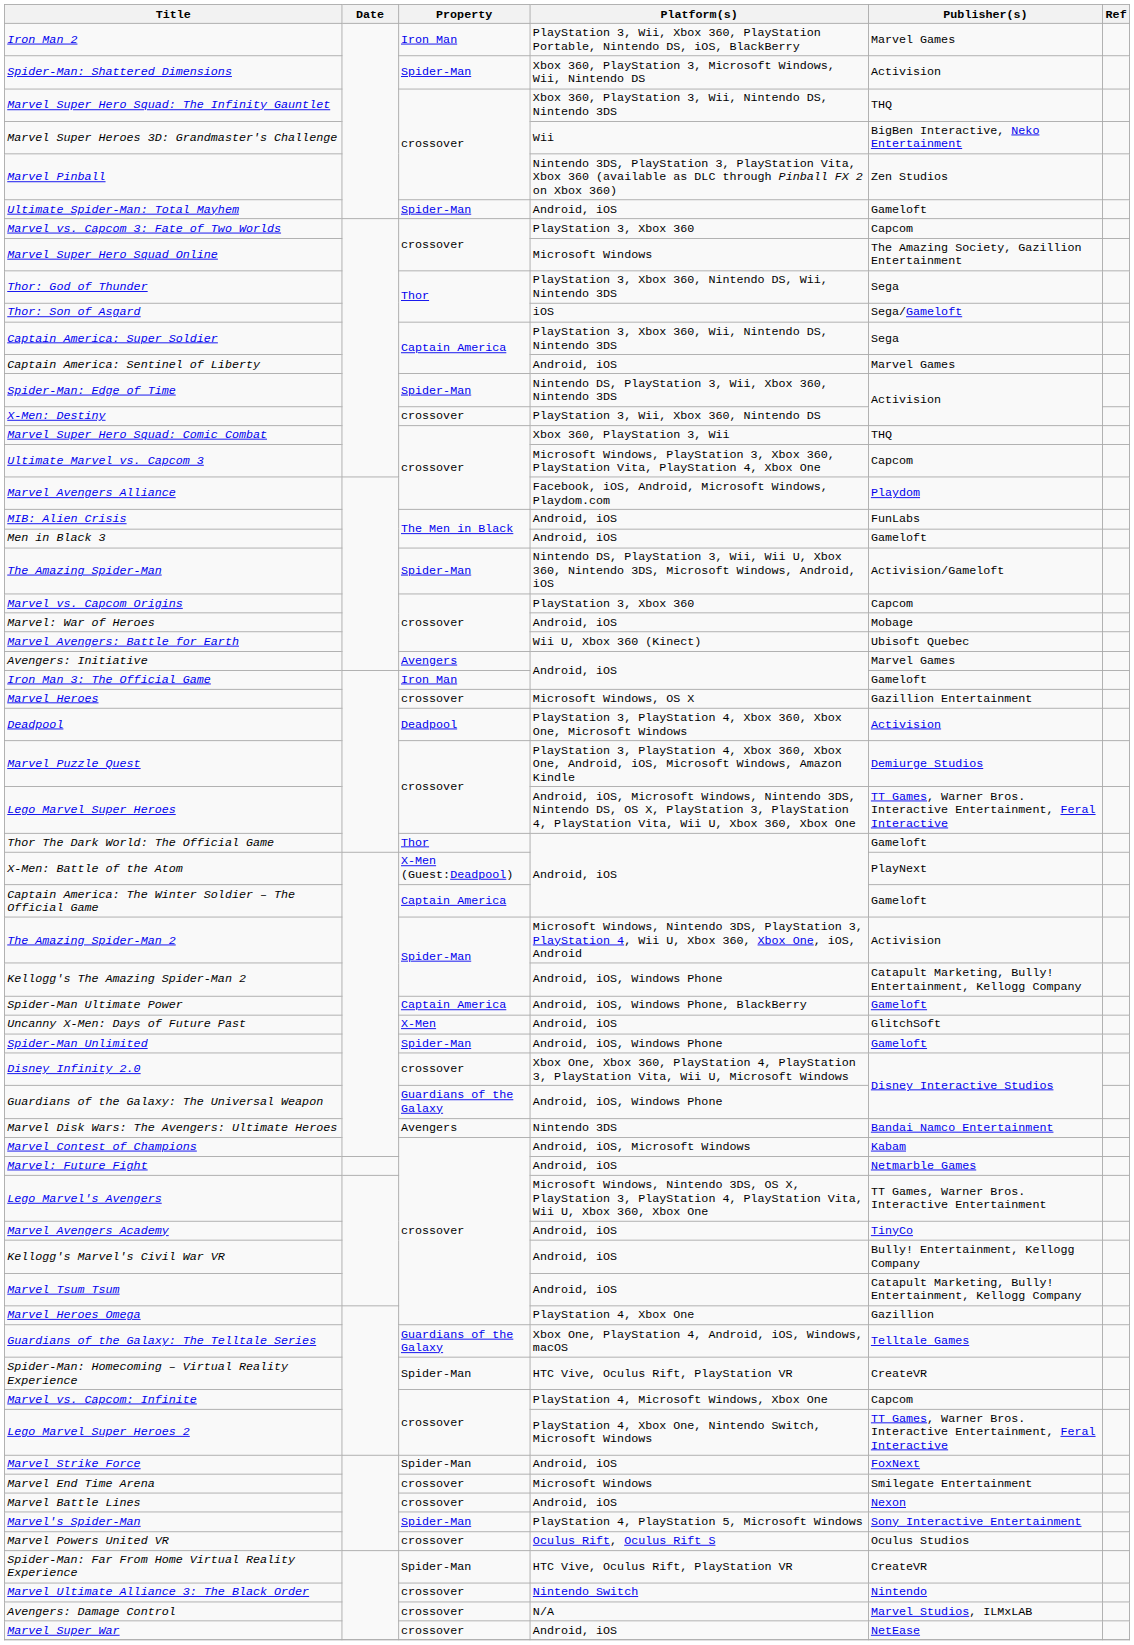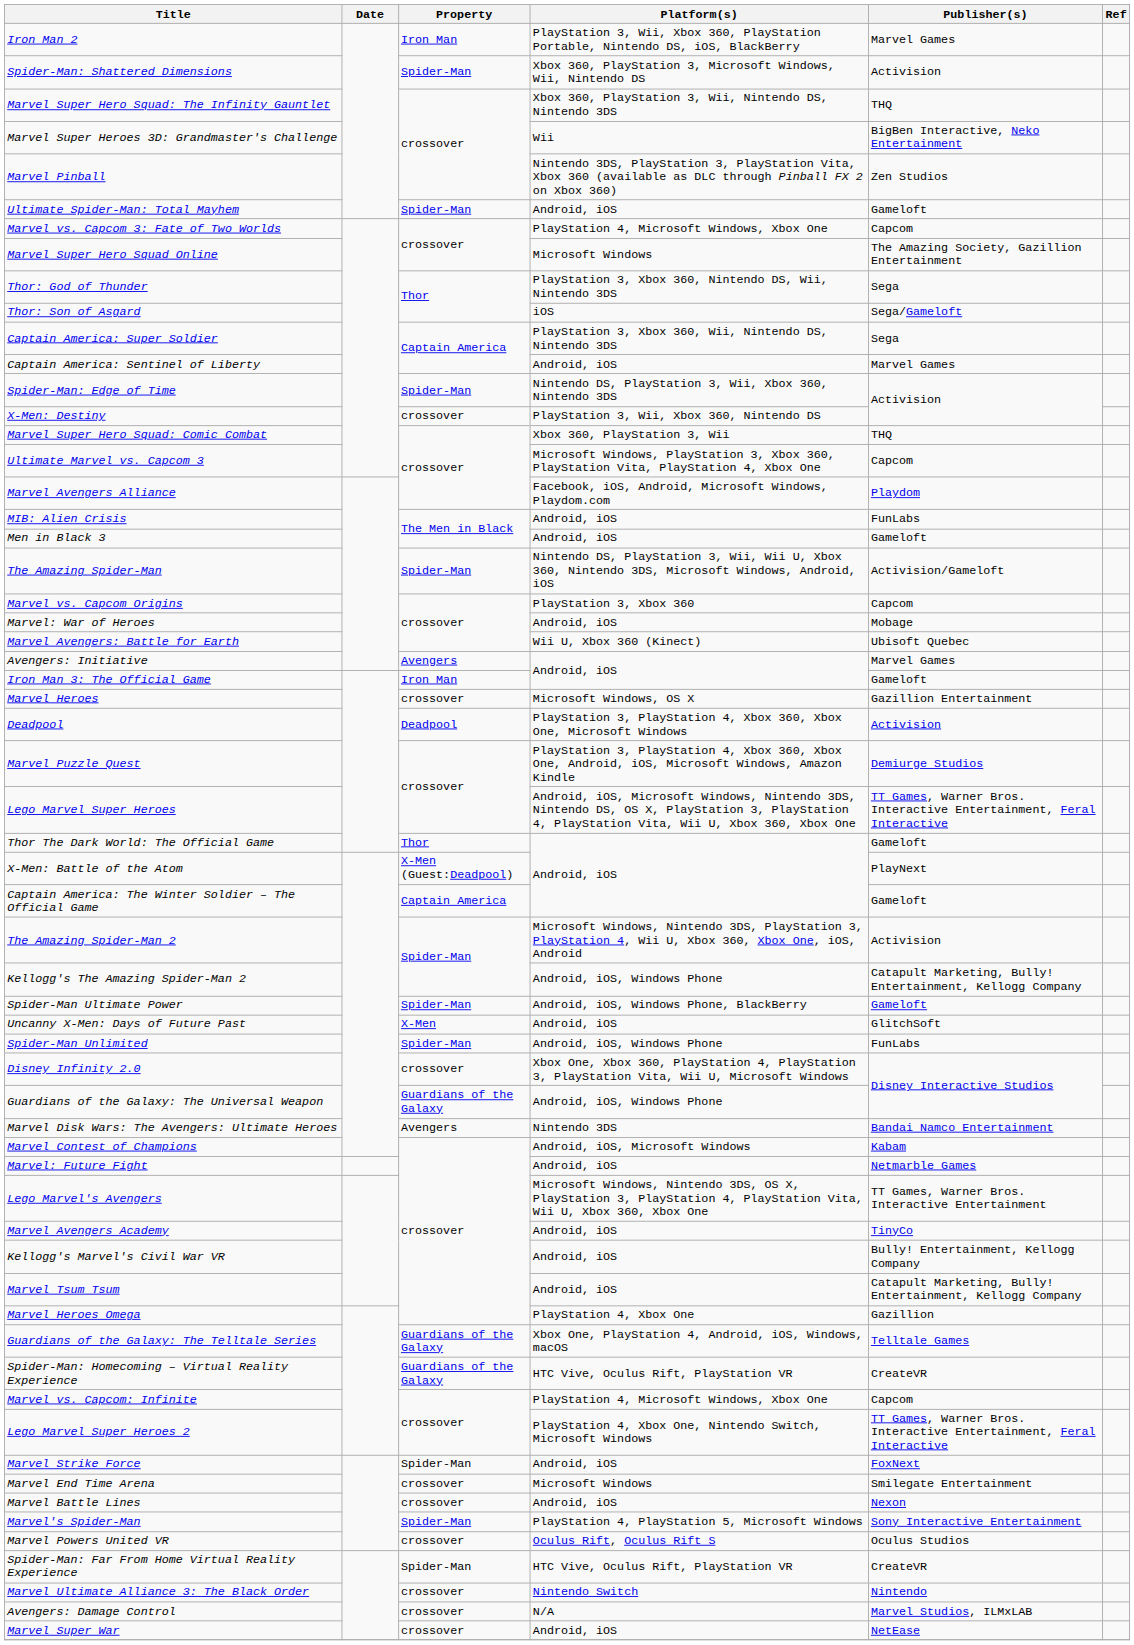 <table class="wikitable sortable">
 <tr>
 <th style="width:30%;">Title</th>
 <th style="width:5%;">Date</th>
 <th>Property</th>
 <th>Platform(s)</th>
 <th>Publisher(s)</th>
 <th>Ref</th>
 </tr>
 <tr>
 <td><em><a href='#'>Iron Man 2</a></em></td>
 <td rowspan="6"></td>
 <td><a href='#'>Iron Man</a></td>
 <td>PlayStation 3, Wii, Xbox 360, PlayStation Portable, Nintendo DS, iOS, BlackBerry</td>
 <td>Marvel Games</td>
 <td></td>
 </tr>
 <tr>
 <td><em><a href='#'>Spider-Man: Shattered Dimensions</a></em></td>
 <td><a href='#'>Spider-Man</a></td>
 <td>Xbox 360, PlayStation 3, Microsoft Windows, Wii, Nintendo DS</td>
 <td>Activision</td>
 <td></td>
 </tr>
 <tr>
 <td><em><a href='#'>Marvel Super Hero Squad: The Infinity Gauntlet</a></em></td>
 <td rowspan="3">crossover</td>
 <td>Xbox 360, PlayStation 3, Wii, Nintendo DS, Nintendo 3DS</td>
 <td>THQ</td>
 <td></td>
 </tr>
 <tr>
 <td><em>Marvel Super Heroes 3D: Grandmaster's Challenge</em></td>
 <td>Wii</td>
 <td>BigBen Interactive, <a href='#'>Neko Entertainment</a></td>
 <td></td>
 </tr>
 <tr>
 <td><em><a href='#'>Marvel Pinball</a></em></td>
 <td>Nintendo 3DS, PlayStation 3, PlayStation Vita, Xbox 360 (available as DLC through <em>Pinball FX 2</em> on Xbox 360)</td>
 <td>Zen Studios</td>
 <td></td>
 </tr>
 <tr>
 <td><em><a href='#'>Ultimate Spider-Man: Total Mayhem</a></em></td>
 <td><a href='#'>Spider-Man</a></td>
 <td>Android, iOS</td>
 <td>Gameloft</td>
 <td></td>
 </tr>
 <tr>
 <td><em><a href='#'>Marvel vs. Capcom 3: Fate of Two Worlds</a></em></td>
 <td rowspan="10"></td>
 <td rowspan="2">crossover</td>
-<td>PlayStation 3, Xbox 360</td>
+<td>PlayStation 4, Microsoft Windows, Xbox One</td>
 <td>Capcom</td>
 <td></td>
 </tr>
 <tr>
 <td><em><a href='#'>Marvel Super Hero Squad Online</a></em></td>
 <td>Microsoft Windows</td>
 <td>The Amazing Society, Gazillion Entertainment</td>
 <td></td>
 </tr>
 <tr>
 <td><em><a href='#'>Thor: God of Thunder</a></em></td>
 <td rowspan="2"><a href='#'>Thor</a></td>
 <td>PlayStation 3, Xbox 360, Nintendo DS, Wii, Nintendo 3DS</td>
 <td>Sega</td>
 <td></td>
 </tr>
 <tr>
 <td><em><a href='#'>Thor: Son of Asgard</a></em></td>
 <td>iOS</td>
 <td>Sega/<a href='#'>Gameloft</a></td>
 <td></td>
 </tr>
 <tr>
 <td><em><a href='#'>Captain America: Super Soldier</a></em></td>
 <td rowspan="2"><a href='#'>Captain America</a></td>
 <td>PlayStation 3, Xbox 360, Wii, Nintendo DS, Nintendo 3DS</td>
 <td>Sega</td>
 <td></td>
 </tr>
 <tr>
 <td><em>Captain America: Sentinel of Liberty</em></td>
 <td>Android, iOS</td>
 <td>Marvel Games</td>
 <td></td>
 </tr>
 <tr>
 <td><em><a href='#'>Spider-Man: Edge of Time</a></em></td>
 <td><a href='#'>Spider-Man</a></td>
 <td>Nintendo DS, PlayStation 3, Wii, Xbox 360, Nintendo 3DS</td>
 <td rowspan="2">Activision</td>
 <td></td>
 </tr>
 <tr>
 <td><em><a href='#'>X-Men: Destiny</a></em></td>
 <td>crossover</td>
 <td>PlayStation 3, Wii, Xbox 360, Nintendo DS</td>
 <td></td>
 </tr>
 <tr>
 <td><em><a href='#'>Marvel Super Hero Squad: Comic Combat</a></em></td>
 <td rowspan="3">crossover</td>
 <td>Xbox 360, PlayStation 3, Wii</td>
 <td>THQ</td>
 <td></td>
 </tr>
 <tr>
 <td><em><a href='#'>Ultimate Marvel vs. Capcom 3</a></em></td>
 <td>Microsoft Windows, PlayStation 3, Xbox 360, PlayStation Vita, PlayStation 4, Xbox One</td>
 <td>Capcom</td>
 <td></td>
 </tr>
 <tr>
 <td><em><a href='#'>Marvel Avengers Alliance</a></em></td>
 <td rowspan="8"></td>
 <td>Facebook, iOS, Android, Microsoft Windows, Playdom.com</td>
 <td><a href='#'>Playdom</a></td>
 <td></td>
 </tr>
 <tr>
 <td><em><a href='#'>MIB: Alien Crisis</a></em></td>
 <td rowspan="2"><a href='#'>The Men in Black</a></td>
 <td>Android, iOS</td>
 <td>FunLabs</td>
 <td></td>
 </tr>
 <tr>
 <td><em>Men in Black 3</em></td>
 <td>Android, iOS</td>
 <td>Gameloft</td>
 <td></td>
 </tr>
 <tr>
 <td><em><a href='#'>The Amazing Spider-Man</a></em></td>
 <td><a href='#'>Spider-Man</a></td>
 <td>Nintendo DS, PlayStation 3, Wii, Wii U, Xbox 360, Nintendo 3DS, Microsoft Windows, Android, iOS</td>
 <td>Activision/Gameloft</td>
 <td></td>
 </tr>
 <tr>
 <td><em><a href='#'>Marvel vs. Capcom Origins</a></em></td>
 <td rowspan="3">crossover</td>
 <td>PlayStation 3, Xbox 360</td>
 <td>Capcom</td>
 <td></td>
 </tr>
 <tr>
 <td><em>Marvel: War of Heroes</em></td>
 <td>Android, iOS</td>
 <td>Mobage</td>
 <td></td>
 </tr>
 <tr>
 <td><em><a href='#'>Marvel Avengers: Battle for Earth</a></em></td>
 <td>Wii U, Xbox 360 (Kinect)</td>
 <td>Ubisoft Quebec</td>
 <td></td>
 </tr>
 <tr>
 <td><em>Avengers: Initiative</em></td>
 <td><a href='#'>Avengers</a></td>
 <td rowspan="2">Android, iOS</td>
 <td>Marvel Games</td>
 <td></td>
 </tr>
 <tr>
 <td><em><a href='#'>Iron Man 3: The Official Game</a></em></td>
 <td rowspan="6"></td>
 <td><a href='#'>Iron Man</a></td>
 <td>Gameloft</td>
 <td></td>
 </tr>
 <tr>
 <td><em><a href='#'>Marvel Heroes</a></em></td>
 <td>crossover</td>
 <td>Microsoft Windows, OS X</td>
 <td>Gazillion Entertainment</td>
 <td></td>
 </tr>
 <tr>
 <td><em><a href='#'>Deadpool</a></em></td>
 <td><a href='#'>Deadpool</a></td>
 <td>PlayStation 3, PlayStation 4, Xbox 360, Xbox One, Microsoft Windows</td>
 <td><a href='#'>Activision</a></td>
 <td></td>
 </tr>
 <tr>
 <td><em><a href='#'>Marvel Puzzle Quest</a></em></td>
 <td rowspan="2">crossover</td>
 <td>PlayStation 3, PlayStation 4, Xbox 360, Xbox One, Android, iOS, Microsoft Windows, Amazon Kindle</td>
 <td><a href='#'>Demiurge Studios</a></td>
 <td></td>
 </tr>
 <tr>
 <td><em><a href='#'>Lego Marvel Super Heroes</a></em></td>
 <td>Android, iOS, Microsoft Windows, Nintendo 3DS, Nintendo DS, OS X, PlayStation 3, PlayStation 4, PlayStation Vita, Wii U, Xbox 360, Xbox One</td>
 <td><a href='#'>TT Games</a>, Warner Bros. Interactive Entertainment, <a href='#'>Feral Interactive</a></td>
 <td></td>
 </tr>
 <tr>
 <td><em>Thor The Dark World: The Official Game</em></td>
 <td><a href='#'>Thor</a></td>
 <td rowspan="3">Android, iOS</td>
 <td>Gameloft</td>
 <td></td>
 </tr>
 <tr>
 <td><em>X-Men: Battle of the Atom</em></td>
 <td rowspan="11"></td>
 <td><a href='#'>X-Men</a> (Guest:<a href='#'>Deadpool</a>)</td>
 <td>PlayNext</td>
 <td></td>
 </tr>
 <tr>
 <td><em>Captain America: The Winter Soldier – The Official Game</em></td>
 <td><a href='#'>Captain America</a></td>
 <td>Gameloft</td>
 <td></td>
 </tr>
 <tr>
 <td><em><a href='#'>The Amazing Spider-Man 2</a></em></td>
 <td rowspan="2"><a href='#'>Spider-Man</a></td>
 <td>Microsoft Windows, Nintendo 3DS, PlayStation 3, <a href='#'>PlayStation 4</a>, Wii U, Xbox 360, <a href='#'>Xbox One</a>, iOS, Android</td>
 <td>Activision</td>
 <td></td>
 </tr>
 <tr>
 <td><em>Kellogg's The Amazing Spider-Man 2</em></td>
 <td>Android, iOS, Windows Phone</td>
 <td>Catapult Marketing, Bully! Entertainment, Kellogg Company</td>
 <td></td>
 </tr>
 <tr>
 <td><em>Spider-Man Ultimate Power</em></td>
-<td><a href='#'>Captain America</a></td>
+<td><a href='#'>Spider-Man</a></td>
 <td>Android, iOS, Windows Phone, BlackBerry</td>
 <td><a href='#'>Gameloft</a></td>
 <td></td>
 </tr>
 <tr>
 <td><em>Uncanny X-Men: Days of Future Past</em></td>
 <td><a href='#'>X-Men</a></td>
 <td>Android, iOS</td>
 <td>GlitchSoft</td>
 <td></td>
 </tr>
 <tr>
 <td><em><a href='#'>Spider-Man Unlimited</a></em></td>
 <td><a href='#'>Spider-Man</a></td>
 <td>Android, iOS, Windows Phone</td>
-<td><a href='#'>Gameloft</a></td>
+<td>FunLabs</td>
 <td></td>
 </tr>
 <tr>
 <td><em><a href='#'>Disney Infinity 2.0</a></em></td>
 <td>crossover</td>
 <td>Xbox One, Xbox 360, PlayStation 4, PlayStation 3, PlayStation Vita, Wii U, Microsoft Windows</td>
 <td rowspan="2"><a href='#'>Disney Interactive Studios</a></td>
 <td></td>
 </tr>
 <tr>
 <td><em>Guardians of the Galaxy: The Universal Weapon</em></td>
 <td><a href='#'>Guardians of the Galaxy</a></td>
 <td>Android, iOS, Windows Phone</td>
 <td></td>
 </tr>
 <tr>
 <td><em>Marvel Disk Wars: The Avengers: Ultimate Heroes</em></td>
 <td>Avengers</td>
 <td>Nintendo 3DS</td>
 <td><a href='#'>Bandai Namco Entertainment</a></td>
 <td></td>
 </tr>
 <tr>
 <td><em><a href='#'>Marvel Contest of Champions</a></em></td>
 <td rowspan="7">crossover</td>
 <td>Android, iOS, Microsoft Windows</td>
 <td><a href='#'>Kabam</a></td>
 <td></td>
 </tr>
 <tr>
 <td><em><a href='#'>Marvel: Future Fight</a></em></td>
 <td></td>
 <td>Android, iOS</td>
 <td><a href='#'>Netmarble Games</a></td>
 <td></td>
 </tr>
 <tr>
 <td><em><a href='#'>Lego Marvel's Avengers</a></em></td>
 <td rowspan="4"></td>
 <td>Microsoft Windows, Nintendo 3DS, OS X, PlayStation 3, PlayStation 4, PlayStation Vita, Wii U, Xbox 360, Xbox One</td>
 <td>TT Games, Warner Bros. Interactive Entertainment</td>
 <td></td>
 </tr>
 <tr>
 <td><em><a href='#'>Marvel Avengers Academy</a></em></td>
 <td>Android, iOS</td>
 <td><a href='#'>TinyCo</a></td>
 <td></td>
 </tr>
 <tr>
 <td><em>Kellogg's Marvel's Civil War VR</em></td>
 <td>Android, iOS</td>
 <td>Bully! Entertainment, Kellogg Company</td>
 <td></td>
 </tr>
 <tr>
 <td><em><a href='#'>Marvel Tsum Tsum</a></em></td>
 <td>Android, iOS</td>
 <td>Catapult Marketing, Bully! Entertainment, Kellogg Company</td>
 <td></td>
 </tr>
 <tr>
 <td><em><a href='#'>Marvel Heroes Omega</a></em></td>
 <td rowspan="5"></td>
 <td>PlayStation 4, Xbox One</td>
 <td>Gazillion</td>
 <td></td>
 </tr>
 <tr>
 <td><em><a href='#'>Guardians of the Galaxy: The Telltale Series</a></em></td>
 <td><a href='#'>Guardians of the Galaxy</a></td>
 <td>Xbox One, PlayStation 4, Android, iOS, Windows, macOS</td>
 <td><a href='#'>Telltale Games</a></td>
 <td></td>
 </tr>
 <tr>
 <td><em>Spider-Man: Homecoming – Virtual Reality Experience</em></td>
-<td>Spider-Man</td>
+<td><a href='#'>Guardians of the Galaxy</a></td>
 <td>HTC Vive, Oculus Rift, PlayStation VR</td>
 <td>CreateVR</td>
 <td></td>
 </tr>
 <tr>
 <td><em><a href='#'>Marvel vs. Capcom: Infinite</a></em></td>
 <td rowspan="2">crossover</td>
 <td>PlayStation 4, Microsoft Windows, Xbox One</td>
 <td>Capcom</td>
 <td></td>
 </tr>
 <tr>
 <td><em><a href='#'>Lego Marvel Super Heroes 2</a></em></td>
 <td>PlayStation 4, Xbox One, Nintendo Switch, Microsoft Windows</td>
 <td><a href='#'>TT Games</a>, Warner Bros. Interactive Entertainment, <a href='#'>Feral Interactive</a></td>
 <td></td>
 </tr>
 <tr>
 <td><em><a href='#'>Marvel Strike Force</a></em></td>
 <td rowspan="5"></td>
 <td>Spider-Man</td>
 <td>Android, iOS</td>
 <td><a href='#'>FoxNext</a></td>
 <td></td>
 </tr>
 <tr>
 <td><em>Marvel End Time Arena</em></td>
 <td>crossover</td>
 <td>Microsoft Windows</td>
 <td>Smilegate Entertainment</td>
 <td></td>
 </tr>
 <tr>
 <td><em>Marvel Battle Lines</em></td>
 <td>crossover</td>
 <td>Android, iOS</td>
 <td><a href='#'>Nexon</a></td>
 <td></td>
 </tr>
 <tr>
 <td><em><a href='#'>Marvel's Spider-Man</a></em></td>
 <td><a href='#'>Spider-Man</a></td>
 <td>PlayStation 4, PlayStation 5, Microsoft Windows</td>
 <td><a href='#'>Sony Interactive Entertainment</a></td>
 <td></td>
 </tr>
 <tr>
 <td><em>Marvel Powers United VR</em></td>
 <td>crossover</td>
 <td><a href='#'>Oculus Rift</a>, <a href='#'>Oculus Rift S</a></td>
 <td>Oculus Studios</td>
 <td></td>
 </tr>
 <tr>
 <td><em>Spider-Man: Far From Home Virtual Reality Experience</em></td>
 <td rowspan="4"></td>
 <td>Spider-Man</td>
 <td>HTC Vive, Oculus Rift, PlayStation VR</td>
 <td>CreateVR</td>
 <td></td>
 </tr>
 <tr>
 <td><em><a href='#'>Marvel Ultimate Alliance 3: The Black Order</a></em></td>
 <td>crossover</td>
 <td><a href='#'>Nintendo Switch</a></td>
 <td><a href='#'>Nintendo</a></td>
 <td></td>
 </tr>
 <tr>
 <td><em>Avengers: Damage Control</em></td>
 <td>crossover</td>
 <td>N/A</td>
 <td><a href='#'>Marvel Studios</a>, ILMxLAB</td>
 <td></td>
 </tr>
 <tr>
 <td><em><a href='#'>Marvel Super War</a></em></td>
 <td>crossover</td>
 <td>Android, iOS</td>
 <td><a href='#'>NetEase</a></td>
 <td></td>
 </tr>
 <tr>
 </tr>
 </table>
